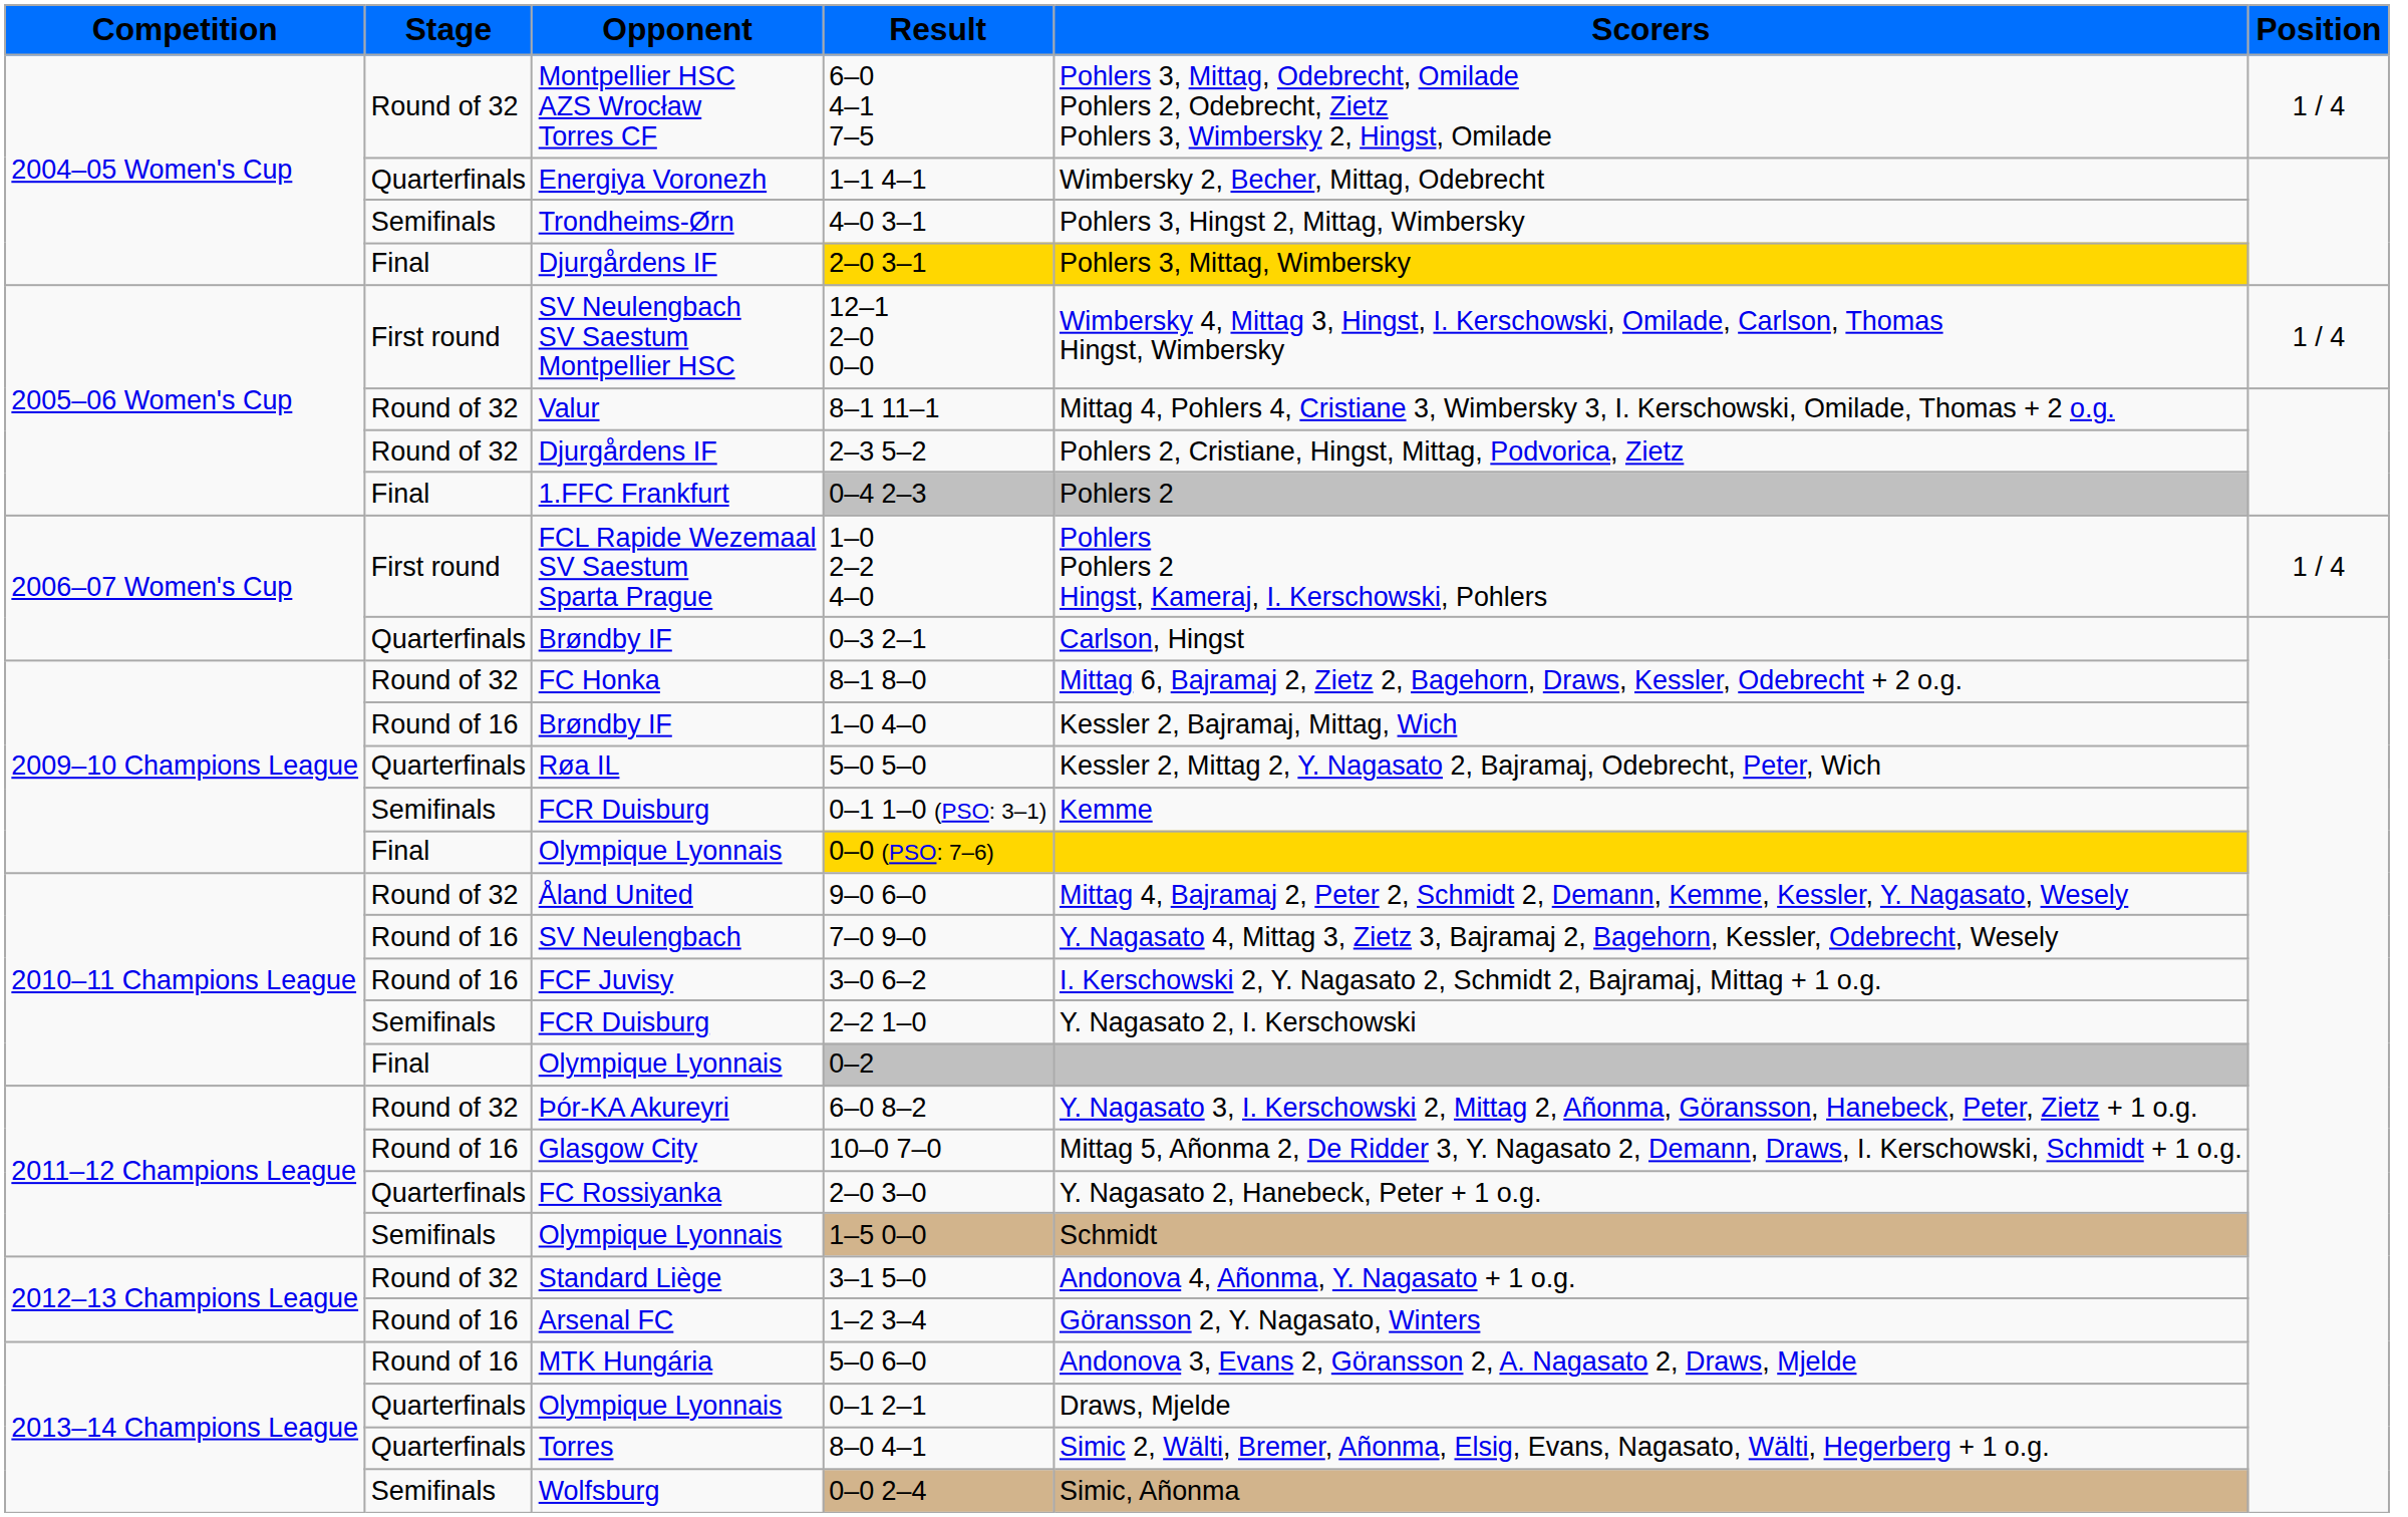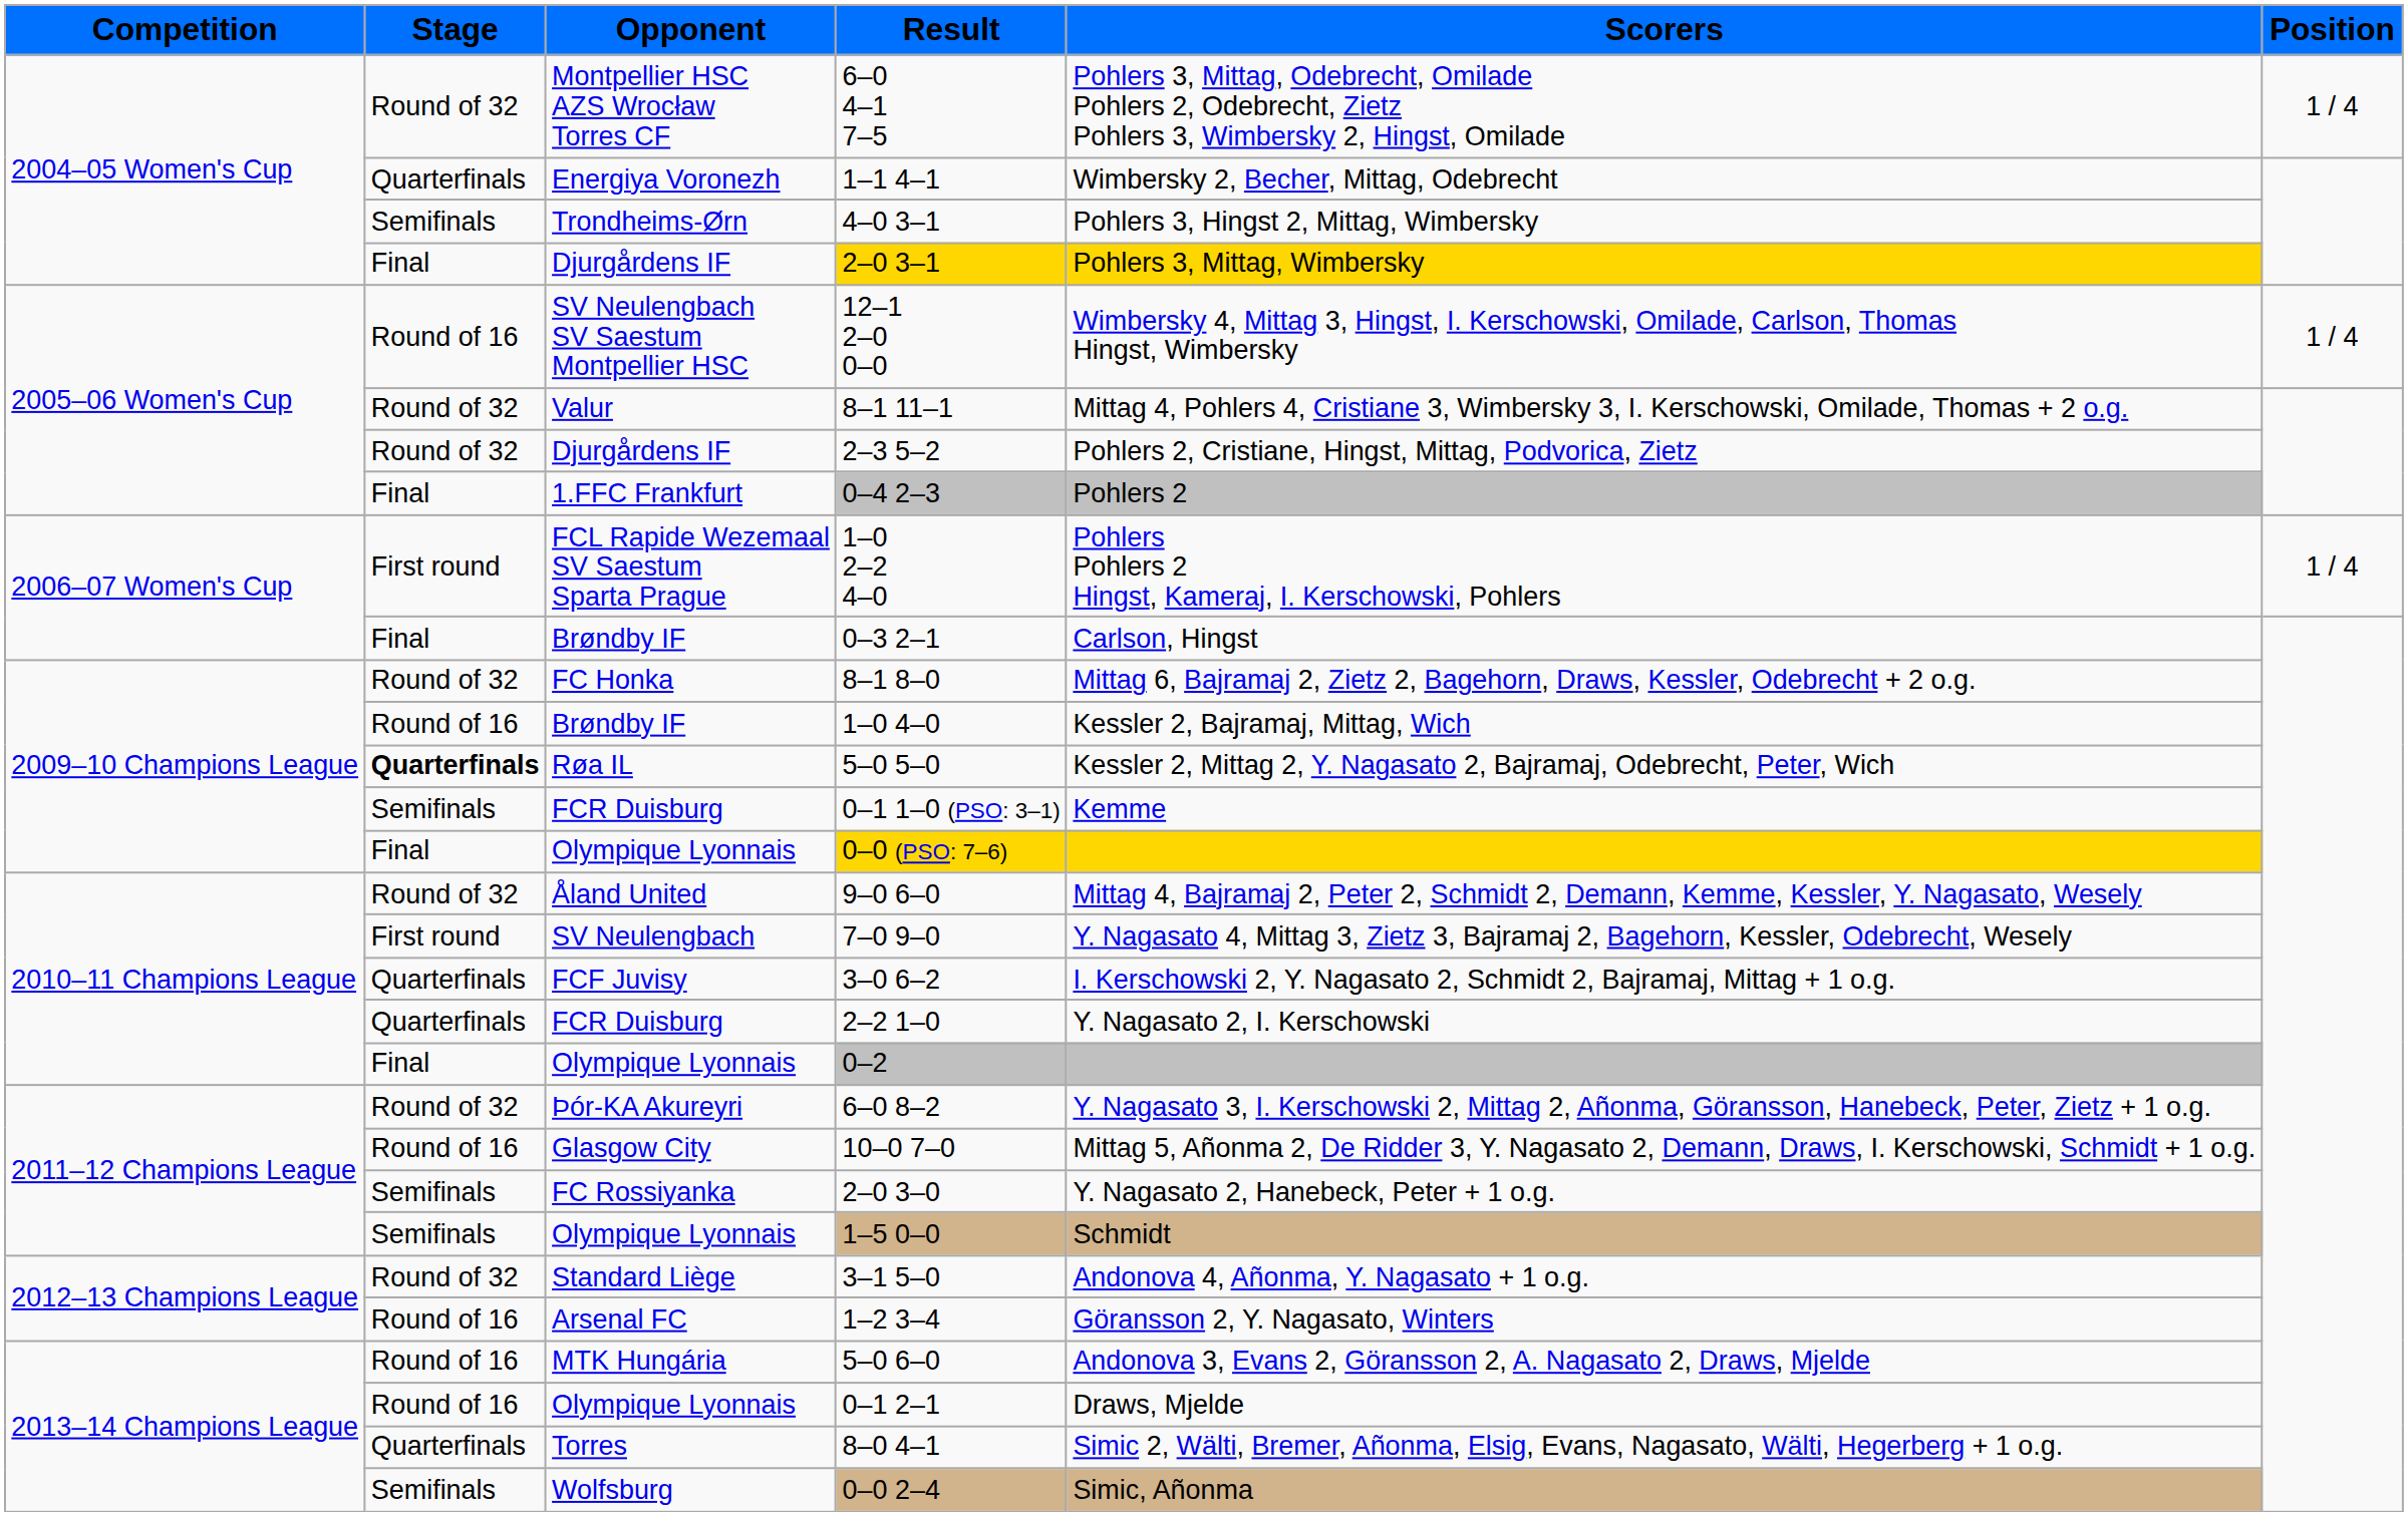 <table class="wikitable">
 <tr>
 <th style="background:#0070FF;"><span>Competition</span></th>
 <th style="background:#0070FF;"><span>Stage</span></th>
 <th style="background:#0070FF;"><span>Opponent</span></th>
 <th style="background:#0070FF;"><span>Result</span></th>
 <th style="background:#0070FF;"><span>Scorers</span></th>
 <th style="background:#0070FF;"><span>Position</span></th>
 </tr>
 <tr style=font-size:85%>
 <td rowspan=4><a href='#'>2004–05 Women's Cup</a></td>
 <td>Round of 32</td>
 <td> <a href='#'>Montpellier HSC</a><br> <a href='#'>AZS Wrocław</a><br>  <a href='#'>Torres CF</a></td>
 <td>6–0<br>4–1<br>7–5</td>
 <td><a href='#'>Pohlers</a> 3, <a href='#'>Mittag</a>, <a href='#'>Odebrecht</a>, <a href='#'>Omilade</a><br>Pohlers 2, Odebrecht, <a href='#'>Zietz</a><br>Pohlers 3, <a href='#'>Wimbersky</a> 2, <a href='#'>Hingst</a>, Omilade</td>
 <td align="center">1 / 4</td>
 </tr>
 <tr style=font-size:85%>
 <td>Quarterfinals</td>
 <td> <a href='#'>Energiya Voronezh</a></td>
 <td>1–1 4–1</td>
 <td>Wimbersky 2, <a href='#'>Becher</a>, Mittag, Odebrecht</td>
 </tr>
 <tr style=font-size:85%>
 <td>Semifinals</td>
 <td> <a href='#'>Trondheims-Ørn</a></td>
 <td>4–0 3–1</td>
 <td>Pohlers 3, Hingst 2, Mittag, Wimbersky</td>
 </tr>
 <tr style=font-size:85%>
 <td>Final</td>
 <td> <a href='#'>Djurgårdens IF</a></td>
 <td bgcolor=gold>2–0 3–1</td>
 <td bgcolor=gold>Pohlers 3, Mittag, Wimbersky</td>
 </tr>
 <tr style=font-size:85%>
 <td rowspan=4><a href='#'>2005–06 Women's Cup</a></td>
-<td>First round</td>
+<td>Round of 16</td>
 <td> <a href='#'>SV Neulengbach</a><br> <a href='#'>SV Saestum</a><br>  <a href='#'>Montpellier HSC</a></td>
 <td>12–1<br>2–0<br>0–0</td>
 <td><a href='#'>Wimbersky</a> 4, <a href='#'>Mittag</a> 3, <a href='#'>Hingst</a>, <a href='#'>I. Kerschowski</a>, <a href='#'>Omilade</a>, <a href='#'>Carlson</a>, <a href='#'>Thomas</a><br>Hingst, Wimbersky<br></td>
 <td align="center">1 / 4</td>
 </tr>
 <tr style=font-size:85%>
 <td>Round of 32</td>
 <td> <a href='#'>Valur</a></td>
 <td>8–1 11–1</td>
 <td>Mittag 4, Pohlers 4, <a href='#'>Cristiane</a> 3, Wimbersky 3, I. Kerschowski, Omilade, Thomas + 2 <a href='#'>o.g.</a></td>
 </tr>
 <tr style=font-size:85%>
 <td>Round of 32</td>
 <td> <a href='#'>Djurgårdens IF</a></td>
 <td>2–3 5–2</td>
 <td>Pohlers 2, Cristiane, Hingst, Mittag, <a href='#'>Podvorica</a>, <a href='#'>Zietz</a></td>
 </tr>
 <tr style=font-size:85%>
 <td>Final</td>
 <td> <a href='#'>1.FFC Frankfurt</a></td>
 <td bgcolor=silver>0–4 2–3</td>
 <td bgcolor=silver>Pohlers 2</td>
 </tr>
 <tr style=font-size:85%>
 <td rowspan=2><a href='#'>2006–07 Women's Cup</a></td>
 <td>First round</td>
 <td> <a href='#'>FCL Rapide Wezemaal</a><br> <a href='#'>SV Saestum</a><br>  <a href='#'>Sparta Prague</a></td>
 <td>1–0<br>2–2<br>4–0</td>
 <td><a href='#'>Pohlers</a><br>Pohlers 2<br><a href='#'>Hingst</a>, <a href='#'>Kameraj</a>, <a href='#'>I. Kerschowski</a>, Pohlers</td>
 <td align="center">1 / 4</td>
 </tr>
 <tr style=font-size:85%>
-<td>Quarterfinals</td>
+<td>Final</td>
 <td> <a href='#'>Brøndby IF</a></td>
 <td>0–3 2–1</td>
 <td><a href='#'>Carlson</a>, Hingst</td>
 </tr>
 <tr style=font-size:85%>
 <td rowspan=5><a href='#'>2009–10 Champions League</a></td>
 <td>Round of 32</td>
 <td> <a href='#'>FC Honka</a></td>
 <td>8–1 8–0</td>
 <td><a href='#'>Mittag</a> 6, <a href='#'>Bajramaj</a> 2, <a href='#'>Zietz</a> 2, <a href='#'>Bagehorn</a>, <a href='#'>Draws</a>, <a href='#'>Kessler</a>, <a href='#'>Odebrecht</a> + 2 o.g.</td>
 </tr>
 <tr style=font-size:85%>
 <td>Round of 16</td>
 <td> <a href='#'>Brøndby IF</a></td>
 <td>1–0 4–0</td>
 <td>Kessler 2, Bajramaj, Mittag, <a href='#'>Wich</a></td>
 </tr>
 <tr style=font-size:85%>
-<td>Quarterfinals</td>
+<td><strong>Quarterfinals</strong></td>
 <td> <a href='#'>Røa IL</a></td>
 <td>5–0 5–0</td>
 <td>Kessler 2, Mittag 2, <a href='#'>Y. Nagasato</a> 2, Bajramaj, Odebrecht, <a href='#'>Peter</a>, Wich</td>
 </tr>
 <tr style=font-size:85%>
 <td>Semifinals</td>
 <td> <a href='#'>FCR Duisburg</a></td>
 <td>0–1 1–0 <small>(<a href='#'>PSO</a>: 3–1)</small></td>
 <td><a href='#'>Kemme</a></td>
 </tr>
 <tr style=font-size:85%>
 <td>Final</td>
 <td> <a href='#'>Olympique Lyonnais</a></td>
 <td bgcolor=gold>0–0 <small>(<a href='#'>PSO</a>: 7–6)</small></td>
 <td bgcolor=gold></td>
 </tr>
 <tr style=font-size:85%>
 <td rowspan=5><a href='#'>2010–11 Champions League</a></td>
 <td>Round of 32</td>
 <td> <a href='#'>Åland United</a></td>
 <td>9–0 6–0</td>
 <td><a href='#'>Mittag</a> 4, <a href='#'>Bajramaj</a> 2, <a href='#'>Peter</a> 2, <a href='#'>Schmidt</a> 2, <a href='#'>Demann</a>, <a href='#'>Kemme</a>, <a href='#'>Kessler</a>, <a href='#'>Y. Nagasato</a>, <a href='#'>Wesely</a></td>
 </tr>
 <tr style=font-size:85%>
-<td>Round of 16</td>
+<td>First round</td>
 <td> <a href='#'>SV Neulengbach</a></td>
 <td>7–0 9–0</td>
 <td><a href='#'>Y. Nagasato</a> 4, Mittag 3, <a href='#'>Zietz</a> 3, Bajramaj 2, <a href='#'>Bagehorn</a>, Kessler, <a href='#'>Odebrecht</a>, Wesely</td>
 </tr>
 <tr style=font-size:85%>
-<td>Round of 16</td>
+<td>Quarterfinals</td>
 <td> <a href='#'>FCF Juvisy</a></td>
 <td>3–0 6–2</td>
 <td><a href='#'>I. Kerschowski</a> 2, Y. Nagasato 2, Schmidt 2, Bajramaj, Mittag + 1 o.g.</td>
 </tr>
 <tr style=font-size:85%>
-<td>Semifinals</td>
+<td>Quarterfinals</td>
 <td> <a href='#'>FCR Duisburg</a></td>
 <td>2–2 1–0</td>
 <td>Y. Nagasato 2, I. Kerschowski</td>
 </tr>
 <tr style=font-size:85%>
 <td>Final</td>
 <td> <a href='#'>Olympique Lyonnais</a></td>
 <td bgcolor=silver>0–2</td>
 <td bgcolor=silver></td>
 </tr>
 <tr style=font-size:85%>
 <td rowspan=4><a href='#'>2011–12 Champions League</a></td>
 <td>Round of 32</td>
 <td> <a href='#'>Þór-KA Akureyri</a></td>
 <td>6–0 8–2</td>
 <td><a href='#'>Y. Nagasato</a> 3, <a href='#'>I. Kerschowski</a> 2, <a href='#'>Mittag</a> 2, <a href='#'>Añonma</a>, <a href='#'>Göransson</a>, <a href='#'>Hanebeck</a>, <a href='#'>Peter</a>, <a href='#'>Zietz</a> + 1 o.g.</td>
 </tr>
 <tr style=font-size:85%>
 <td>Round of 16</td>
 <td> <a href='#'>Glasgow City</a></td>
 <td>10–0 7–0</td>
 <td>Mittag 5, Añonma 2, <a href='#'>De Ridder</a> 3, Y. Nagasato 2, <a href='#'>Demann</a>, <a href='#'>Draws</a>, I. Kerschowski, <a href='#'>Schmidt</a> + 1 o.g.</td>
 </tr>
 <tr style=font-size:85%>
-<td>Quarterfinals</td>
+<td>Semifinals</td>
 <td> <a href='#'>FC Rossiyanka</a></td>
 <td>2–0 3–0</td>
 <td>Y. Nagasato 2, Hanebeck, Peter + 1 o.g.</td>
 </tr>
 <tr style=font-size:85%>
 <td>Semifinals</td>
 <td> <a href='#'>Olympique Lyonnais</a></td>
 <td bgcolor=#D2B48C>1–5 0–0</td>
 <td bgcolor=#D2B48C>Schmidt</td>
 </tr>
 <tr style=font-size:85%>
 <td rowspan=2><a href='#'>2012–13 Champions League</a></td>
 <td>Round of 32</td>
 <td> <a href='#'>Standard Liège</a></td>
 <td>3–1 5–0</td>
 <td><a href='#'>Andonova</a> 4, <a href='#'>Añonma</a>, <a href='#'>Y. Nagasato</a> + 1 o.g.</td>
 </tr>
 <tr style=font-size:85%>
 <td>Round of 16</td>
 <td> <a href='#'>Arsenal FC</a></td>
 <td>1–2 3–4</td>
 <td><a href='#'>Göransson</a> 2, Y. Nagasato, <a href='#'>Winters</a></td>
 </tr>
 <tr style=font-size:85%>
 <td rowspan=4><a href='#'>2013–14 Champions League</a></td>
 <td>Round of 16</td>
 <td> <a href='#'>MTK Hungária</a></td>
 <td>5–0 6–0</td>
 <td><a href='#'>Andonova</a> 3, <a href='#'>Evans</a> 2, <a href='#'>Göransson</a> 2, <a href='#'>A. Nagasato</a> 2, <a href='#'>Draws</a>, <a href='#'>Mjelde</a></td>
 </tr>
 <tr style=font-size:85%>
-<td>Quarterfinals</td>
+<td>Round of 16</td>
 <td> <a href='#'>Olympique Lyonnais</a></td>
 <td>0–1 2–1</td>
 <td>Draws, Mjelde</td>
 </tr>
 <tr style=font-size:85%>
 <td>Quarterfinals</td>
 <td> <a href='#'>Torres</a></td>
 <td>8–0 4–1</td>
 <td><a href='#'>Simic</a> 2, <a href='#'>Wälti</a>, <a href='#'>Bremer</a>, <a href='#'>Añonma</a>, <a href='#'>Elsig</a>, Evans, Nagasato, <a href='#'>Wälti</a>, <a href='#'>Hegerberg</a> + 1 o.g.</td>
 </tr>
 <tr style=font-size:85%>
 <td>Semifinals</td>
 <td> <a href='#'>Wolfsburg</a></td>
 <td bgcolor=#D2B48C>0–0 2–4</td>
 <td bgcolor=#D2B48C>Simic, Añonma</td>
 </tr>
 </table>
